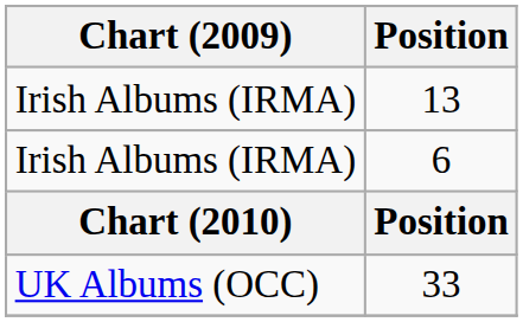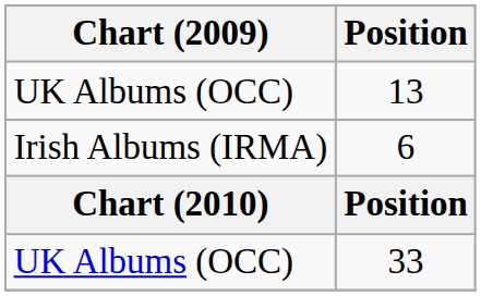 <table class="wikitable">
 <tr>
 <th>Chart (2009)</th>
 <th>Position</th>
 </tr>
 <tr>
-<td>Irish Albums (IRMA)</td>
+<td>UK Albums (OCC)</td>
 <td align="center">13</td>
 </tr>
 <tr>
 <td>Irish Albums (IRMA)</td>
 <td style="text-align:center;">6</td>
 </tr>
 <tr>
 <th>Chart (2010)</th>
 <th>Position</th>
 </tr>
 <tr>
 <td><a href='#'>UK Albums</a> (OCC)</td>
 <td style="text-align:center;">33</td>
 </tr>
 <tr>
 </tr>
 </table>
